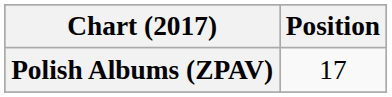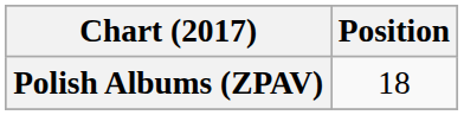 <table class="wikitable sortable plainrowheaders" style="text-align:center">
 <tr>
 <th scope="col">Chart (2017)</th>
 <th scope="col">Position</th>
 </tr>
 <tr>
 <th scope="row">Polish Albums (ZPAV)</th>
-<td>17</td>
+<td>18</td>
 </tr>
 </table>
